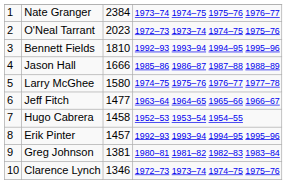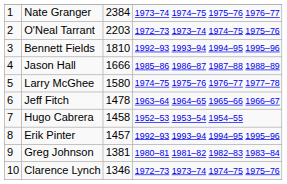 <table class="wikitable">
 <tr>
 </tr>
 <tr>
 <td>1</td>
 <td>Nate Granger</td>
 <td>2384</td>
 <td style="font-size:80%;"><a href='#'>1973–74</a> <a href='#'>1974–75</a> <a href='#'>1975–76</a> <a href='#'>1976–77</a></td>
 </tr>
 <tr>
 <td>2</td>
 <td>O'Neal Tarrant</td>
-<td>2023</td>
+<td>2203</td>
 <td style="font-size:80%;"><a href='#'>1972–73</a> <a href='#'>1973–74</a> <a href='#'>1974–75</a> <a href='#'>1975–76</a></td>
 </tr>
 <tr>
 <td>3</td>
 <td>Bennett Fields</td>
 <td>1810</td>
 <td style="font-size:80%;"><a href='#'>1992–93</a> <a href='#'>1993–94</a> <a href='#'>1994–95</a> <a href='#'>1995–96</a></td>
 </tr>
 <tr>
 <td>4</td>
 <td>Jason Hall</td>
 <td>1666</td>
 <td style="font-size:80%;"><a href='#'>1985–86</a> <a href='#'>1986–87</a> <a href='#'>1987–88</a> <a href='#'>1988–89</a></td>
 </tr>
 <tr>
 <td>5</td>
 <td>Larry McGhee</td>
 <td>1580</td>
 <td style="font-size:80%;"><a href='#'>1974–75</a> <a href='#'>1975–76</a> <a href='#'>1976–77</a> <a href='#'>1977–78</a></td>
 </tr>
 <tr>
 <td>6</td>
 <td>Jeff Fitch</td>
-<td>1477</td>
+<td>1478</td>
 <td style="font-size:80%;"><a href='#'>1963–64</a> <a href='#'>1964–65</a> <a href='#'>1965–66</a> <a href='#'>1966–67</a></td>
 </tr>
 <tr>
 <td>7</td>
 <td>Hugo Cabrera</td>
 <td>1458</td>
 <td style="font-size:80%;"><a href='#'>1952–53</a> <a href='#'>1953–54</a> <a href='#'>1954–55</a></td>
 </tr>
 <tr>
 <td>8</td>
 <td>Erik Pinter</td>
 <td>1457</td>
 <td style="font-size:80%;"><a href='#'>1992–93</a> <a href='#'>1993–94</a> <a href='#'>1994–95</a> <a href='#'>1995–96</a></td>
 </tr>
 <tr>
 <td>9</td>
 <td>Greg Johnson</td>
 <td>1381</td>
 <td style="font-size:80%;"><a href='#'>1980–81</a> <a href='#'>1981–82</a> <a href='#'>1982–83</a> <a href='#'>1983–84</a></td>
 </tr>
 <tr>
 <td>10</td>
 <td>Clarence Lynch</td>
 <td>1346</td>
 <td style="font-size:80%;"><a href='#'>1972–73</a> <a href='#'>1973–74</a> <a href='#'>1974–75</a> <a href='#'>1975–76</a></td>
 </tr>
 </table>
